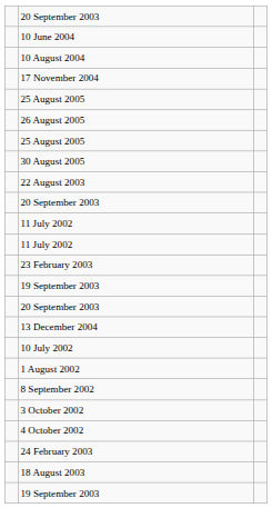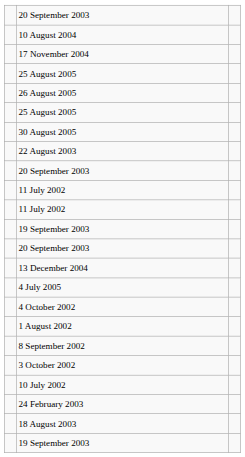 <table class="wikitable" style="font-size: 89%; float: left; width: 26em; margin-right: 1em; height: 700px">
 <tr>
 <td></td>
 <td>20 September 2003</td>
-<td></td>
-</tr>
-<tr>
-<td></td>
-<td>10 June 2004</td>
 <td></td>
 </tr>
 <tr>
 <td></td>
 <td>10 August 2004</td>
 <td></td>
 </tr>
 <tr>
 <td></td>
 <td>17 November 2004</td>
 <td></td>
 </tr>
 <tr>
 <td></td>
 <td>25 August 2005</td>
 <td></td>
 </tr>
 <tr>
 <td></td>
 <td>26 August 2005</td>
 <td></td>
 </tr>
 <tr>
 <td></td>
 <td>25 August 2005</td>
 <td></td>
 </tr>
 <tr>
 <td></td>
 <td>30 August 2005</td>
 <td></td>
 </tr>
 <tr>
 <td></td>
 <td>22 August 2003</td>
 <td></td>
 </tr>
 <tr>
 <td></td>
 <td>20 September 2003</td>
 <td></td>
 </tr>
 <tr>
 <td></td>
 <td>11 July 2002</td>
 <td></td>
 </tr>
 <tr>
 <td></td>
 <td>11 July 2002</td>
 <td></td>
 </tr>
 <tr>
 <td></td>
-<td>23 February 2003</td>
-<td></td>
-</tr>
-<tr>
-<td></td>
 <td>19 September 2003</td>
 <td></td>
 </tr>
 <tr>
 <td></td>
 <td>20 September 2003</td>
 <td></td>
 </tr>
 <tr>
 <td></td>
 <td>13 December 2004</td>
 <td></td>
 </tr>
 <tr>
 <td></td>
-<td>10 July 2002</td>
+<td>4 July 2005</td>
+<td></td>
+</tr>
+<tr>
+<td></td>
+<td>4 October 2002</td>
 <td></td>
 </tr>
 <tr>
 <td></td>
 <td>1 August 2002</td>
 <td></td>
 </tr>
 <tr>
 <td></td>
 <td>8 September 2002</td>
 <td></td>
 </tr>
 <tr>
 <td></td>
 <td>3 October 2002</td>
 <td></td>
 </tr>
 <tr>
 <td></td>
-<td>4 October 2002</td>
+<td>10 July 2002</td>
 <td></td>
 </tr>
 <tr>
 <td></td>
 <td>24 February 2003</td>
 <td></td>
 </tr>
 <tr>
 <td></td>
 <td>18 August 2003</td>
 <td></td>
 </tr>
 <tr>
 <td></td>
 <td>19 September 2003</td>
 <td></td>
 </tr>
 </table>
